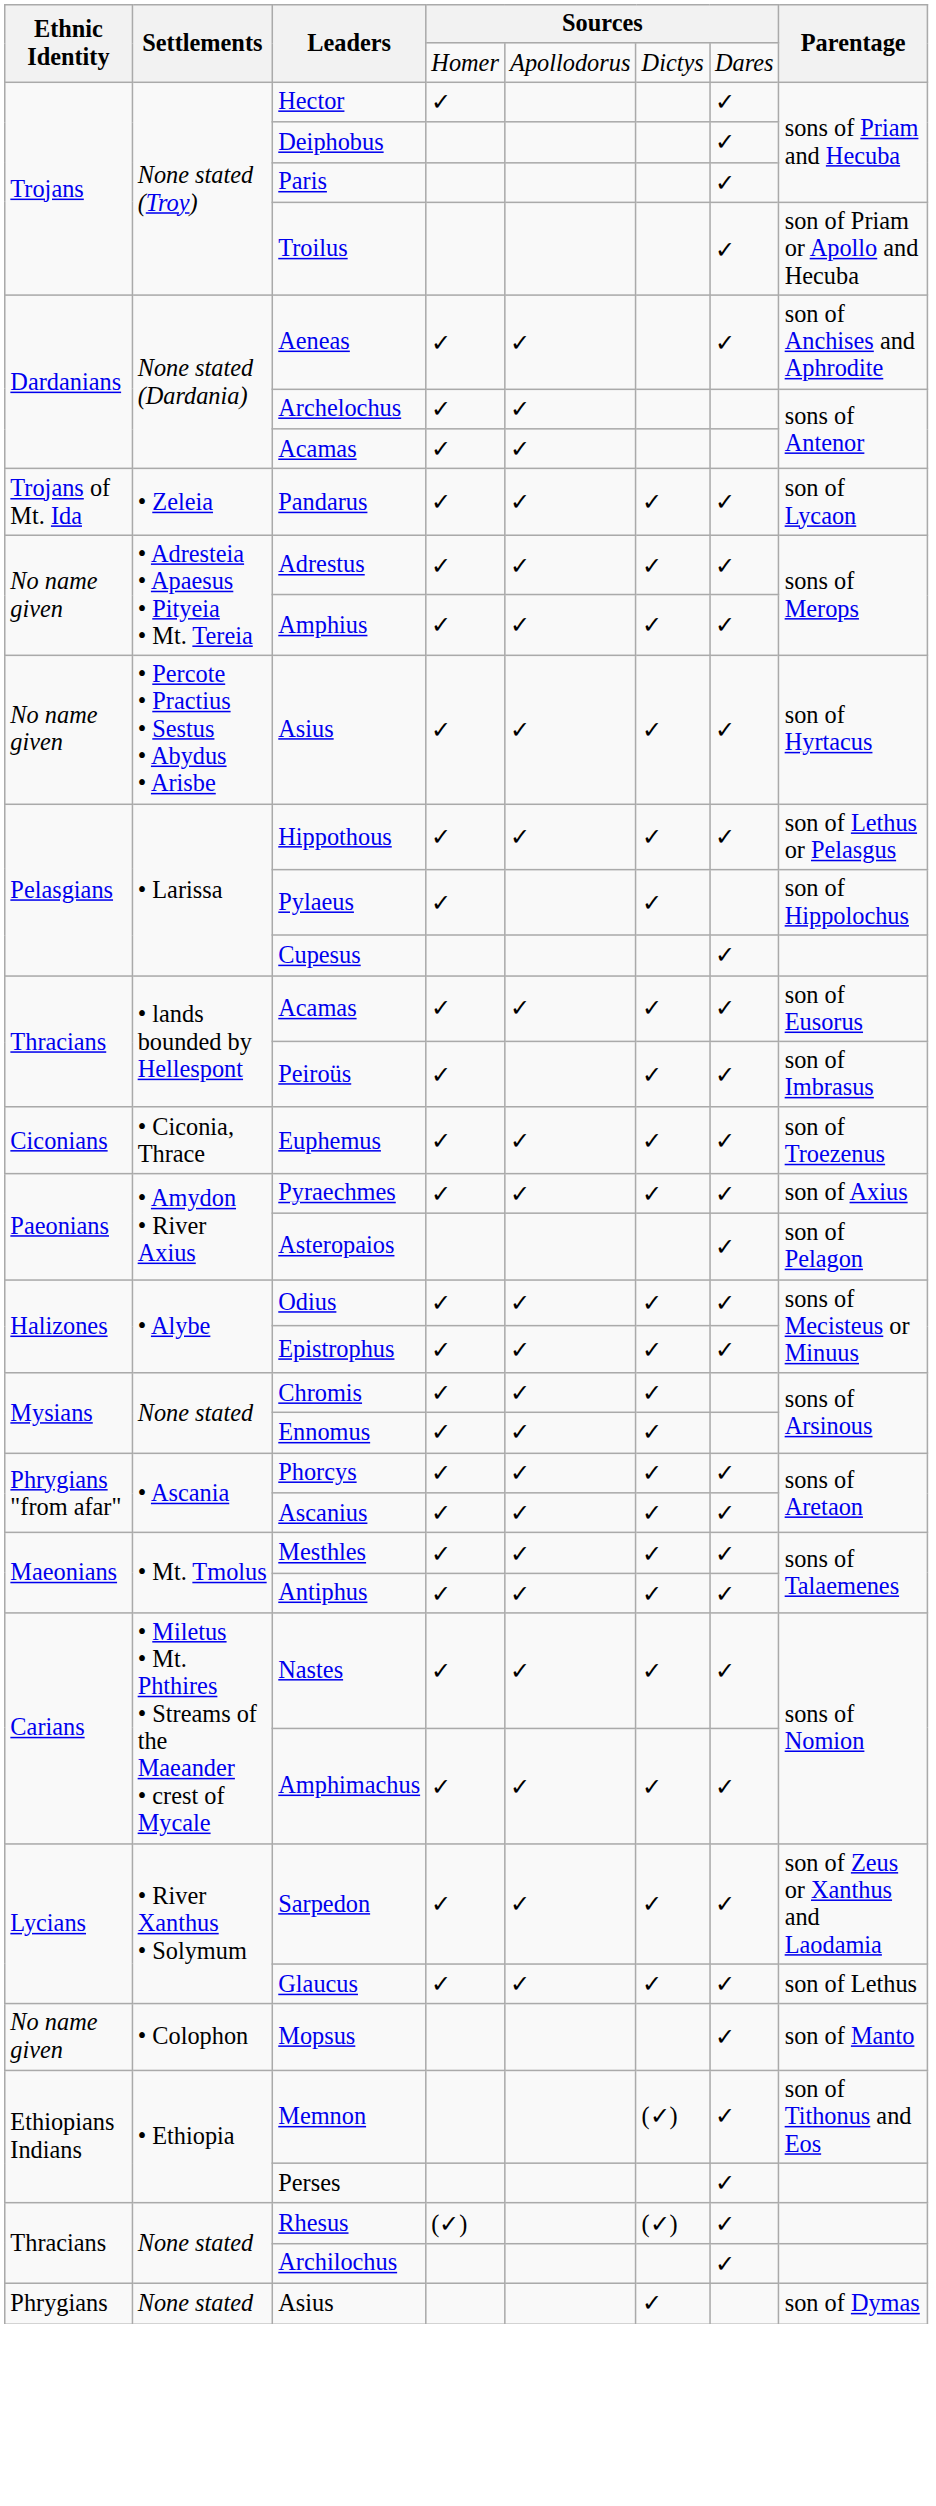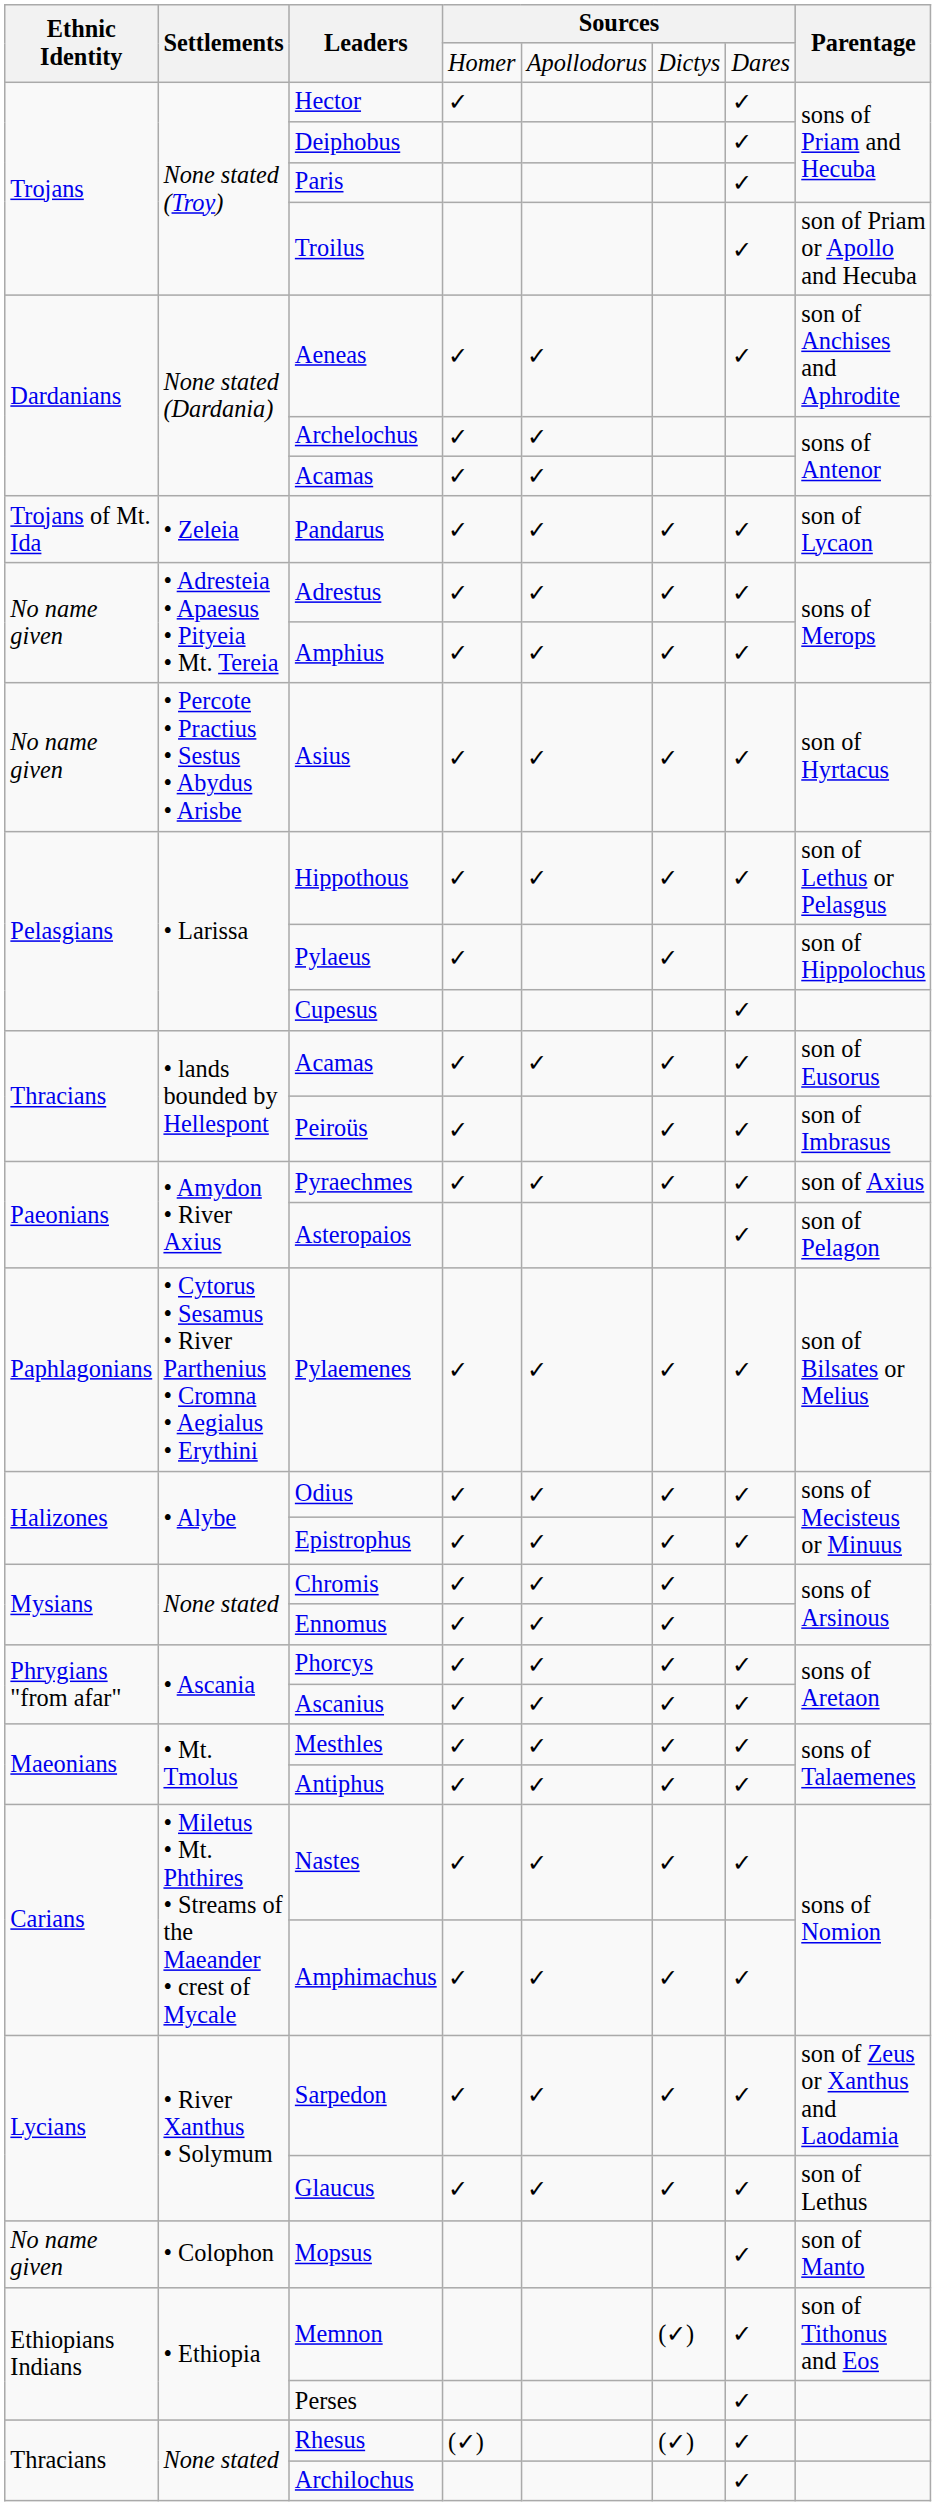 <table class="wikitable">
 <tr>
 <th rowspan="2"><strong>Ethnic Identity</strong></th>
 <th rowspan="2"><strong>Settlements</strong></th>
 <th rowspan="2"><strong>Leaders</strong></th>
 <th colspan="4">Sources</th>
 <th rowspan="2">Parentage</th>
 </tr>
 <tr>
 <td><em>Homer</em></td>
 <td><em>Apollodorus</em></td>
 <td><em>Dictys</em></td>
 <td><em>Dares</em></td>
 </tr>
 <tr>
 <td rowspan="4"><a href='#'>Trojans</a></td>
 <td rowspan="4"><em>None stated (<a href='#'>Troy</a>)</em></td>
 <td><a href='#'>Hector</a></td>
 <td>✓</td>
 <td></td>
 <td></td>
 <td>✓</td>
 <td rowspan="3">sons of <a href='#'>Priam</a> and <a href='#'>Hecuba</a></td>
 </tr>
 <tr>
 <td><a href='#'>Deiphobus</a></td>
 <td></td>
 <td></td>
 <td></td>
 <td>✓</td>
 </tr>
 <tr>
 <td><a href='#'>Paris</a></td>
 <td></td>
 <td></td>
 <td></td>
 <td>✓</td>
 </tr>
 <tr>
 <td><a href='#'>Troilus</a></td>
 <td></td>
 <td></td>
 <td></td>
 <td>✓</td>
 <td>son of Priam or <a href='#'>Apollo</a> and Hecuba</td>
 </tr>
 <tr>
 <td rowspan="3"><a href='#'>Dardanians</a></td>
 <td rowspan="3"><em>None stated (Dardania)</em></td>
 <td><a href='#'>Aeneas</a></td>
 <td>✓</td>
 <td>✓</td>
 <td></td>
 <td>✓</td>
 <td>son of <a href='#'>Anchises</a> and <a href='#'>Aphrodite</a></td>
 </tr>
 <tr>
 <td><a href='#'>Archelochus</a></td>
 <td>✓</td>
 <td>✓</td>
 <td></td>
 <td></td>
 <td rowspan="2">sons of <a href='#'>Antenor</a></td>
 </tr>
 <tr>
 <td><a href='#'>Acamas</a></td>
 <td>✓</td>
 <td>✓</td>
 <td></td>
 <td></td>
 </tr>
 <tr>
 <td><a href='#'>Trojans</a> of Mt. <a href='#'>Ida</a></td>
 <td>• <a href='#'>Zeleia</a></td>
 <td><a href='#'>Pandarus</a></td>
 <td>✓</td>
 <td>✓</td>
 <td>✓</td>
 <td>✓</td>
 <td>son of <a href='#'>Lycaon</a></td>
 </tr>
 <tr>
 <td rowspan="2"><em>No name given</em></td>
 <td rowspan="2">• <a href='#'>Adresteia</a><br>• <a href='#'>Apaesus</a><br>• <a href='#'>Pityeia</a><br>• Mt. <a href='#'>Tereia</a></td>
 <td><a href='#'>Adrestus</a></td>
 <td>✓</td>
 <td>✓</td>
 <td>✓</td>
 <td>✓</td>
 <td rowspan="2">sons of <a href='#'>Merops</a></td>
 </tr>
 <tr>
 <td><a href='#'>Amphius</a></td>
 <td>✓</td>
 <td>✓</td>
 <td>✓</td>
 <td>✓</td>
 </tr>
 <tr>
 <td><em>No name given</em></td>
 <td>• <a href='#'>Percote</a><br>• <a href='#'>Practius</a><br>• <a href='#'>Sestus</a><br>• <a href='#'>Abydus</a><br>• <a href='#'>Arisbe</a></td>
 <td><a href='#'>Asius</a></td>
 <td>✓</td>
 <td>✓</td>
 <td>✓</td>
 <td>✓</td>
 <td>son of <a href='#'>Hyrtacus</a></td>
 </tr>
 <tr>
 <td rowspan="3"><a href='#'>Pelasgians</a></td>
 <td rowspan="3">• Larissa</td>
 <td><a href='#'>Hippothous</a></td>
 <td>✓</td>
 <td>✓</td>
 <td>✓</td>
 <td>✓</td>
 <td>son of <a href='#'>Lethus</a> or <a href='#'>Pelasgus</a></td>
 </tr>
 <tr>
 <td><a href='#'>Pylaeus</a></td>
 <td>✓</td>
 <td></td>
 <td>✓</td>
 <td></td>
 <td>son of <a href='#'>Hippolochus</a></td>
 </tr>
 <tr>
 <td><a href='#'>Cupesus</a></td>
 <td></td>
 <td></td>
 <td></td>
 <td>✓</td>
 <td></td>
 </tr>
 <tr>
 <td rowspan="2"><a href='#'>Thracians</a></td>
 <td rowspan="2">• lands bounded by <a href='#'>Hellespont</a></td>
 <td><a href='#'>Acamas</a></td>
 <td>✓</td>
 <td>✓</td>
 <td>✓</td>
 <td>✓</td>
 <td>son of <a href='#'>Eusorus</a></td>
 </tr>
 <tr>
 <td><a href='#'>Peiroüs</a></td>
 <td>✓</td>
 <td></td>
 <td>✓</td>
 <td>✓</td>
 <td>son of <a href='#'>Imbrasus</a></td>
 </tr>
 <tr>
-<td><a href='#'>Ciconians</a></td>
-<td>• Ciconia, Thrace</td>
-<td><a href='#'>Euphemus</a></td>
-<td>✓</td>
-<td>✓</td>
-<td>✓</td>
-<td>✓</td>
-<td>son of <a href='#'>Troezenus</a></td>
-</tr>
-<tr>
 <td rowspan="2"><a href='#'>Paeonians</a></td>
 <td rowspan="2">• <a href='#'>Amydon</a><br>• River <a href='#'>Axius</a></td>
 <td><a href='#'>Pyraechmes</a></td>
 <td>✓</td>
 <td>✓</td>
 <td>✓</td>
 <td>✓</td>
 <td>son of <a href='#'>Axius</a></td>
 </tr>
 <tr>
 <td><a href='#'>Asteropaios</a></td>
 <td></td>
 <td></td>
 <td></td>
 <td>✓</td>
 <td>son of <a href='#'>Pelagon</a></td>
+</tr>
+<tr>
+<td><a href='#'>Paphlagonians</a></td>
+<td>• <a href='#'>Cytorus</a><br>• <a href='#'>Sesamus</a><br>• River <a href='#'>Parthenius</a><br>• <a href='#'>Cromna</a><br>• <a href='#'>Aegialus</a><br>• <a href='#'>Erythini</a></td>
+<td><a href='#'>Pylaemenes</a></td>
+<td>✓</td>
+<td>✓</td>
+<td>✓</td>
+<td>✓</td>
+<td>son of <a href='#'>Bilsates</a> or <a href='#'>Melius</a></td>
 </tr>
 <tr>
 <td rowspan="2"><a href='#'>Halizones</a></td>
 <td rowspan="2">• <a href='#'>Alybe</a></td>
 <td><a href='#'>Odius</a></td>
 <td>✓</td>
 <td>✓</td>
 <td>✓</td>
 <td>✓</td>
 <td rowspan="2">sons of <a href='#'>Mecisteus</a> or <a href='#'>Minuus</a></td>
 </tr>
 <tr>
 <td><a href='#'>Epistrophus</a></td>
 <td>✓</td>
 <td>✓</td>
 <td>✓</td>
 <td>✓</td>
 </tr>
 <tr>
 <td rowspan="2"><a href='#'>Mysians</a></td>
 <td rowspan="2"><em>None stated</em></td>
 <td><a href='#'>Chromis</a></td>
 <td>✓</td>
 <td>✓</td>
 <td>✓</td>
 <td></td>
 <td rowspan="2">sons of <a href='#'>Arsinous</a></td>
 </tr>
 <tr>
 <td><a href='#'>Ennomus</a></td>
 <td>✓</td>
 <td>✓</td>
 <td>✓</td>
 <td></td>
 </tr>
 <tr>
 <td rowspan="2"><a href='#'>Phrygians</a> "from afar"</td>
 <td rowspan="2">• <a href='#'>Ascania</a></td>
 <td><a href='#'>Phorcys</a></td>
 <td>✓</td>
 <td>✓</td>
 <td>✓</td>
 <td>✓</td>
 <td rowspan="2">sons of <a href='#'>Aretaon</a></td>
 </tr>
 <tr>
 <td><a href='#'>Ascanius</a></td>
 <td>✓</td>
 <td>✓</td>
 <td>✓</td>
 <td>✓</td>
 </tr>
 <tr>
 <td rowspan="2"><a href='#'>Maeonians</a></td>
 <td rowspan="2">• Mt. <a href='#'>Tmolus</a></td>
 <td><a href='#'>Mesthles</a></td>
 <td>✓</td>
 <td>✓</td>
 <td>✓</td>
 <td>✓</td>
 <td rowspan="2">sons of <a href='#'>Talaemenes</a></td>
 </tr>
 <tr>
 <td><a href='#'>Antiphus</a></td>
 <td>✓</td>
 <td>✓</td>
 <td>✓</td>
 <td>✓</td>
 </tr>
 <tr>
 <td rowspan="2"><a href='#'>Carians</a></td>
 <td rowspan="2">• <a href='#'>Miletus</a><br>• Mt. <a href='#'>Phthires</a><br>• Streams of the <a href='#'>Maeander</a><br>• crest of <a href='#'>Mycale</a></td>
 <td><a href='#'>Nastes</a></td>
 <td>✓</td>
 <td>✓</td>
 <td>✓</td>
 <td>✓</td>
 <td rowspan="2">sons of <a href='#'>Nomion</a></td>
 </tr>
 <tr>
 <td><a href='#'>Amphimachus</a></td>
 <td>✓</td>
 <td>✓</td>
 <td>✓</td>
 <td>✓</td>
 </tr>
 <tr>
 <td rowspan="2"><a href='#'>Lycians</a></td>
 <td rowspan="2">• River <a href='#'>Xanthus</a><br>• Solymum</td>
 <td><a href='#'>Sarpedon</a></td>
 <td>✓</td>
 <td>✓</td>
 <td>✓</td>
 <td>✓</td>
 <td>son of <a href='#'>Zeus</a> or <a href='#'>Xanthus</a> and <a href='#'>Laodamia</a></td>
 </tr>
 <tr>
 <td><a href='#'>Glaucus</a></td>
 <td>✓</td>
 <td>✓</td>
 <td>✓</td>
 <td>✓</td>
 <td>son of Lethus</td>
 </tr>
 <tr>
 <td><em>No name given</em></td>
 <td>• Colophon</td>
 <td><a href='#'>Mopsus</a></td>
 <td></td>
 <td></td>
 <td></td>
 <td>✓</td>
 <td>son of <a href='#'>Manto</a></td>
 </tr>
 <tr>
 <td rowspan="2">Ethiopians<br>Indians</td>
 <td rowspan="2">• Ethiopia</td>
 <td><a href='#'>Memnon</a></td>
 <td></td>
 <td></td>
 <td>(✓)</td>
 <td>✓</td>
 <td>son of <a href='#'>Tithonus</a> and <a href='#'>Eos</a></td>
 </tr>
 <tr>
 <td>Perses</td>
 <td></td>
 <td></td>
 <td></td>
 <td>✓</td>
 <td></td>
 </tr>
 <tr>
 <td rowspan="2">Thracians</td>
 <td rowspan="2"><em>None stated</em></td>
 <td><a href='#'>Rhesus</a></td>
 <td>(✓)</td>
 <td></td>
 <td>(✓)</td>
 <td>✓</td>
 <td></td>
 </tr>
 <tr>
 <td><a href='#'>Archilochus</a></td>
 <td></td>
 <td></td>
 <td></td>
 <td>✓</td>
 <td></td>
 </tr>
-<tr>
-<td>Phrygians</td>
-<td><em>None stated</em></td>
-<td>Asius</td>
-<td></td>
-<td></td>
-<td>✓</td>
-<td></td>
-<td>son of <a href='#'>Dymas</a></td>
-</tr>
 </table>
